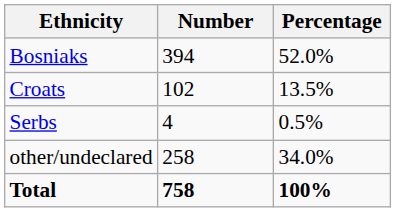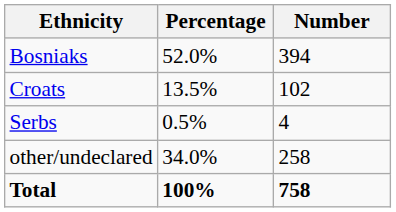 <table class="wikitable">
 <tr>
 <th width="100px">Ethnicity</th>
+<th width="80px">Percentage</th>
 <th width="80px">Number</th>
-<th width="80px">Percentage</th>
 </tr>
 <tr>
 <td><a href='#'>Bosniaks</a></td>
+<td>52.0%</td>
 <td>394</td>
-<td>52.0%</td>
 </tr>
 <tr>
 <td><a href='#'>Croats</a></td>
+<td>13.5%</td>
 <td>102</td>
-<td>13.5%</td>
 </tr>
 <tr>
 <td><a href='#'>Serbs</a></td>
+<td>0.5%</td>
 <td>4</td>
-<td>0.5%</td>
 </tr>
 <tr>
 <td>other/undeclared</td>
+<td>34.0%</td>
 <td>258</td>
-<td>34.0%</td>
 </tr>
 <tr>
 <td><strong>Total</strong></td>
+<td><strong>100%</strong></td>
 <td><strong>758</strong></td>
-<td><strong>100%</strong></td>
 </tr>
 </table>
